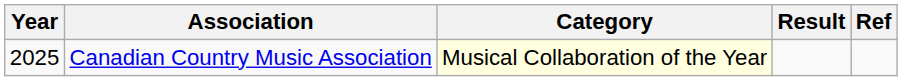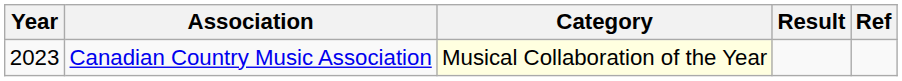 <table class="wikitable">
 <tr>
 <th>Year</th>
 <th>Association</th>
 <th>Category</th>
 <th>Result</th>
 <th>Ref</th>
 </tr>
 <tr>
-<td>2025</td>
+<td>2023</td>
 <td><a href='#'>Canadian Country Music Association</a></td>
 <td style="background: lightyellow;">Musical Collaboration of the Year</td>
 <td></td>
 <td></td>
 </tr>
 </table>
